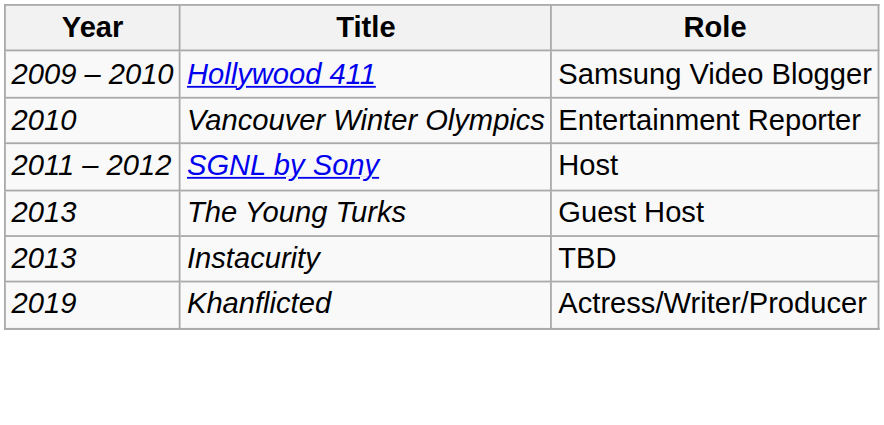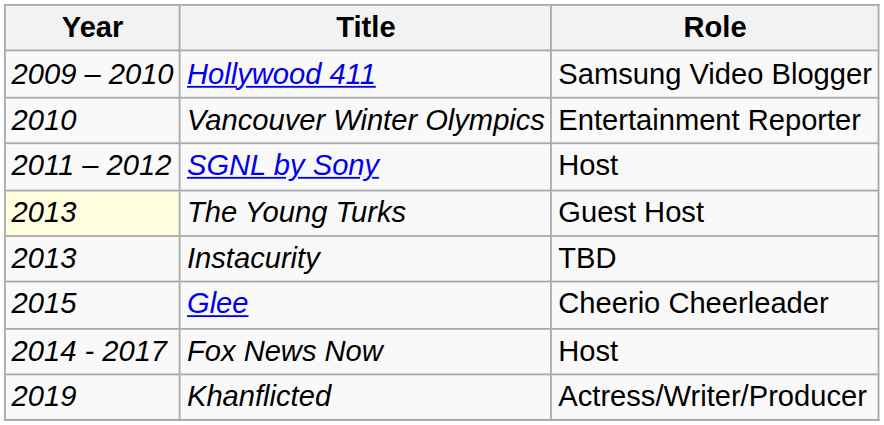 <table class="wikitable">
 <tr>
 <th>Year</th>
 <th>Title</th>
 <th>Role</th>
 </tr>
 <tr>
 <td><em>2009 – 2010 </em></td>
 <td><em><a href='#'>Hollywood 411</a></em></td>
 <td>Samsung Video Blogger</td>
 </tr>
 <tr>
 <td><em>2010 </em></td>
 <td><em>Vancouver Winter Olympics</em></td>
 <td>Entertainment Reporter</td>
 </tr>
 <tr>
 <td><em>2011 – 2012</em></td>
 <td><em><a href='#'>SGNL by Sony</a></em></td>
 <td>Host</td>
 </tr>
 <tr>
-<td><em>2013</em></td>
+<td style="background: lightyellow;"><em>2013</em></td>
 <td><em>The Young Turks</em></td>
 <td>Guest Host</td>
 </tr>
 <tr>
 <td><em>2013</em></td>
 <td><em>Instacurity</em></td>
 <td>TBD</td>
 </tr>
 <tr>
+<td><em>2015</em></td>
+<td><em><a href='#'>Glee</a></em></td>
+<td>Cheerio Cheerleader</td>
+</tr>
+<tr>
+<td><em>2014 - 2017</em></td>
+<td><em>Fox News Now</em></td>
+<td>Host</td>
+</tr>
+<tr>
 <td><em>2019</em></td>
 <td><em>Khanflicted</em></td>
 <td>Actress/Writer/Producer</td>
 </tr>
 <tr>
 </tr>
 </table>
